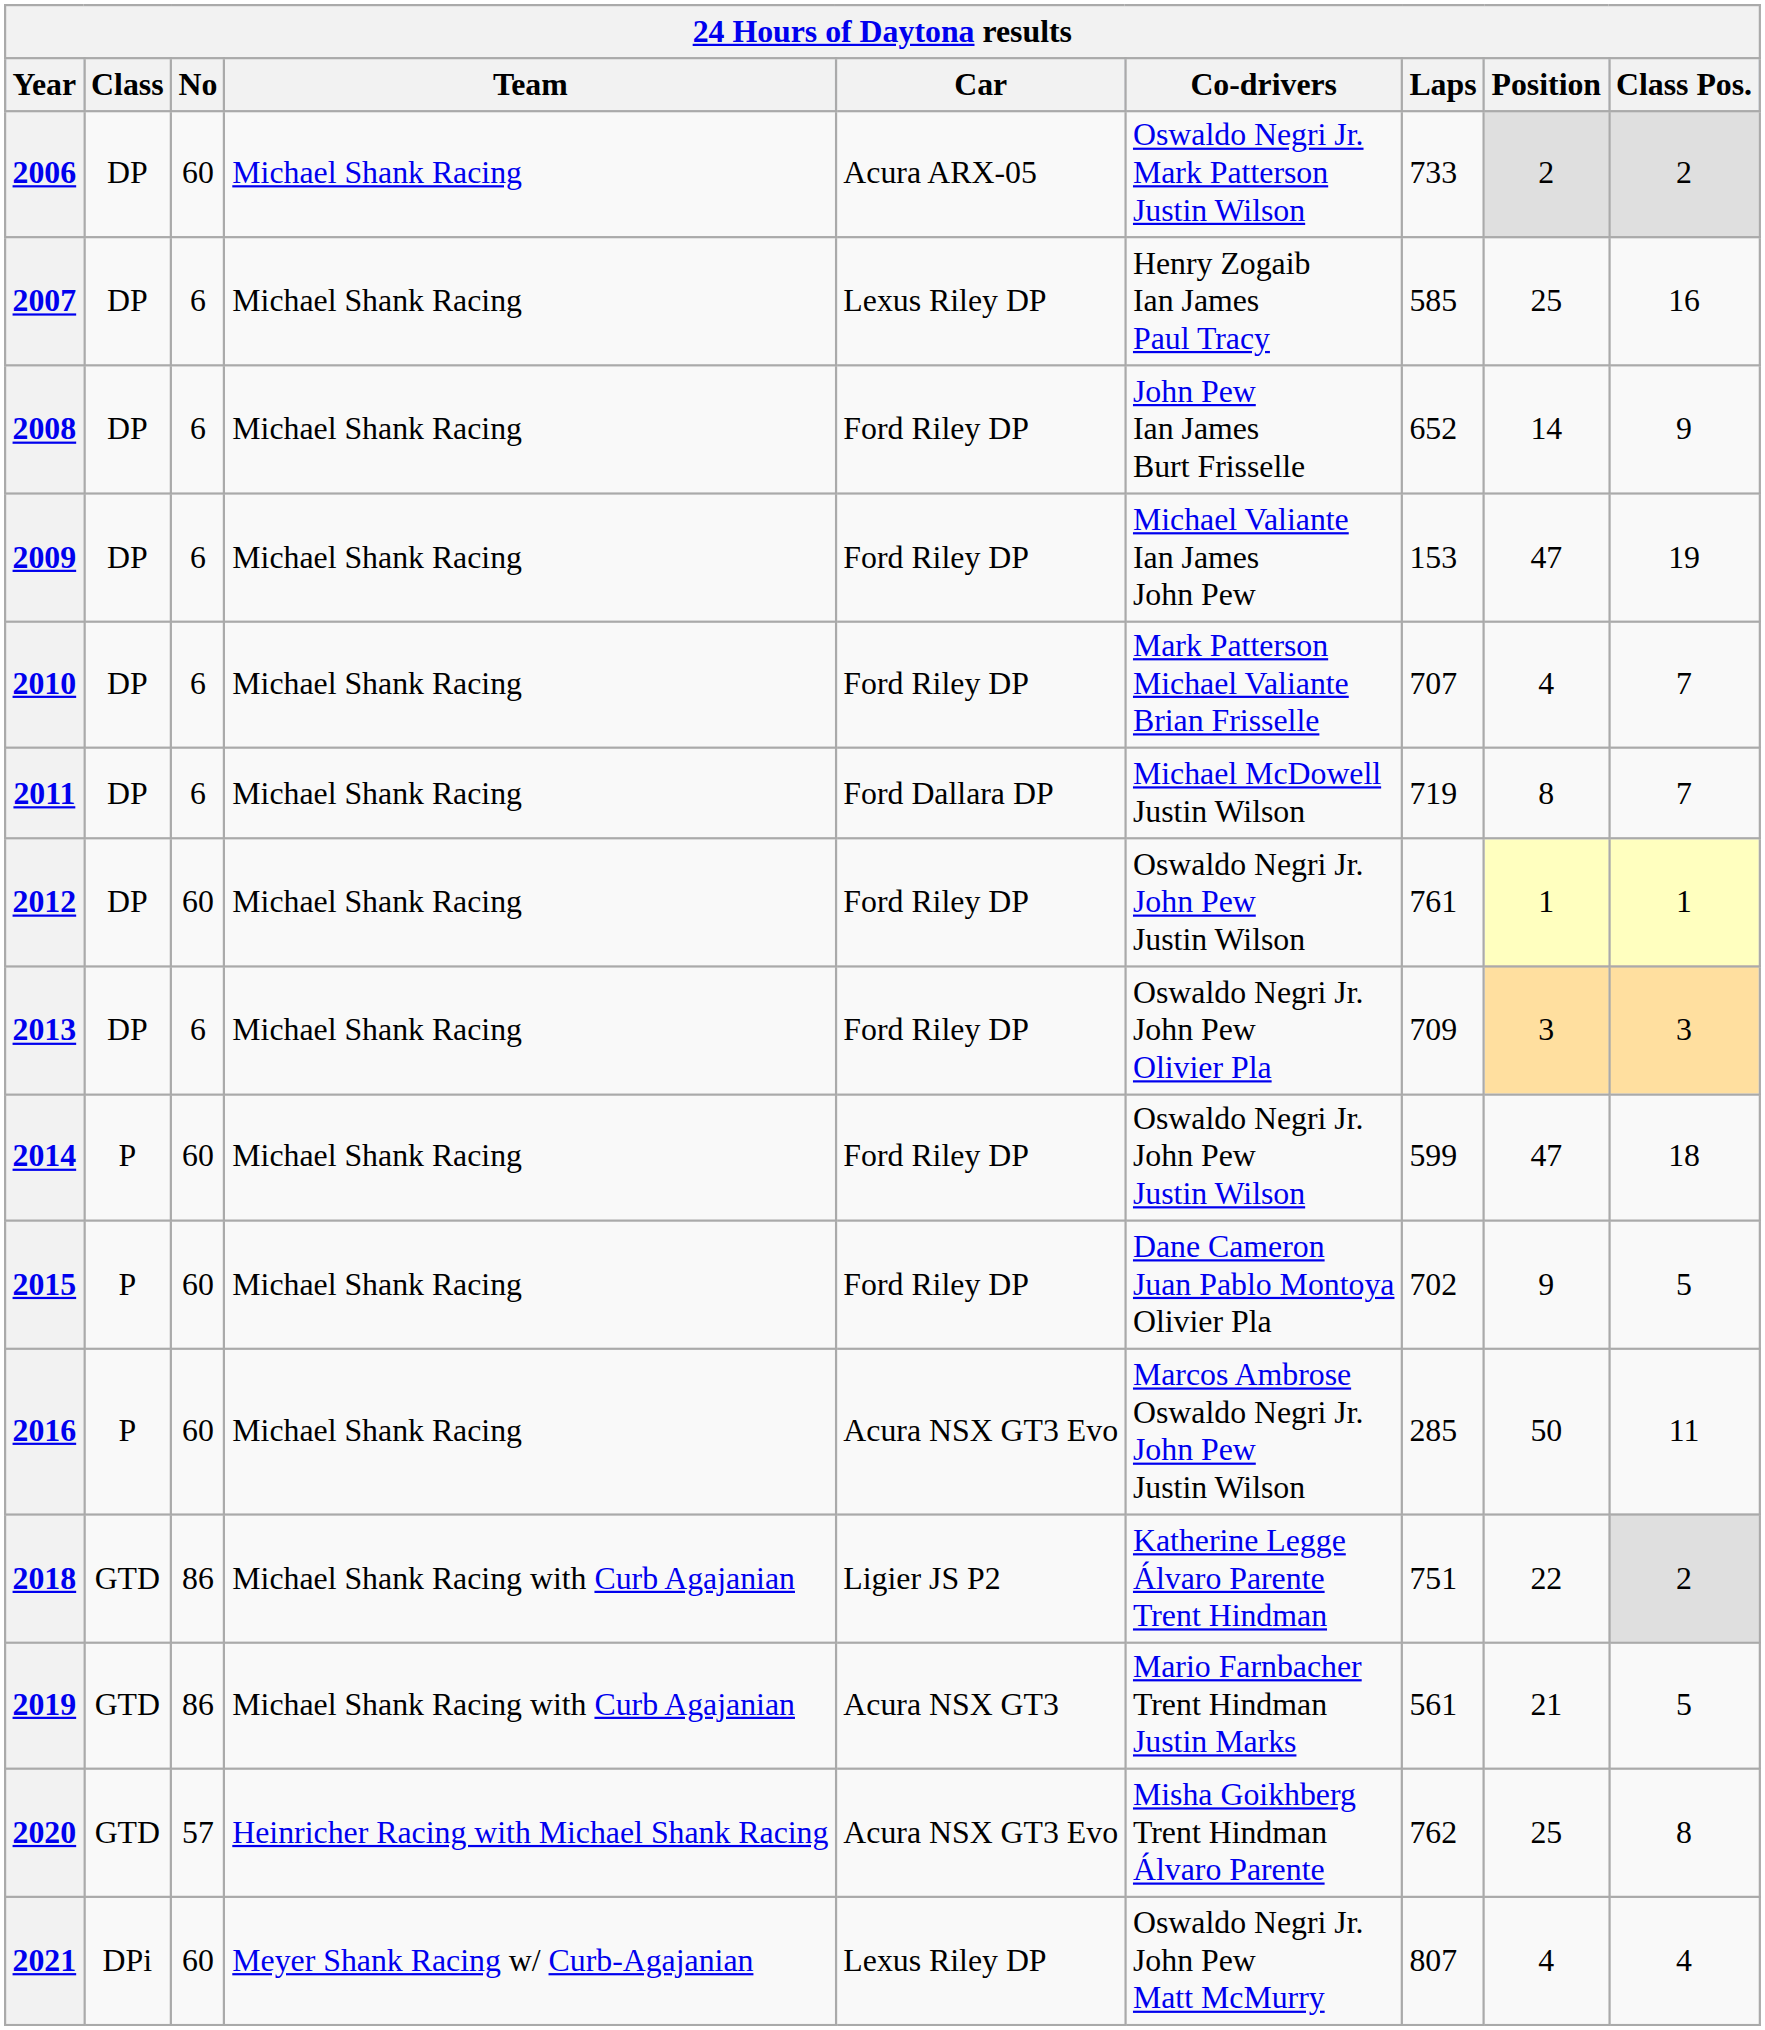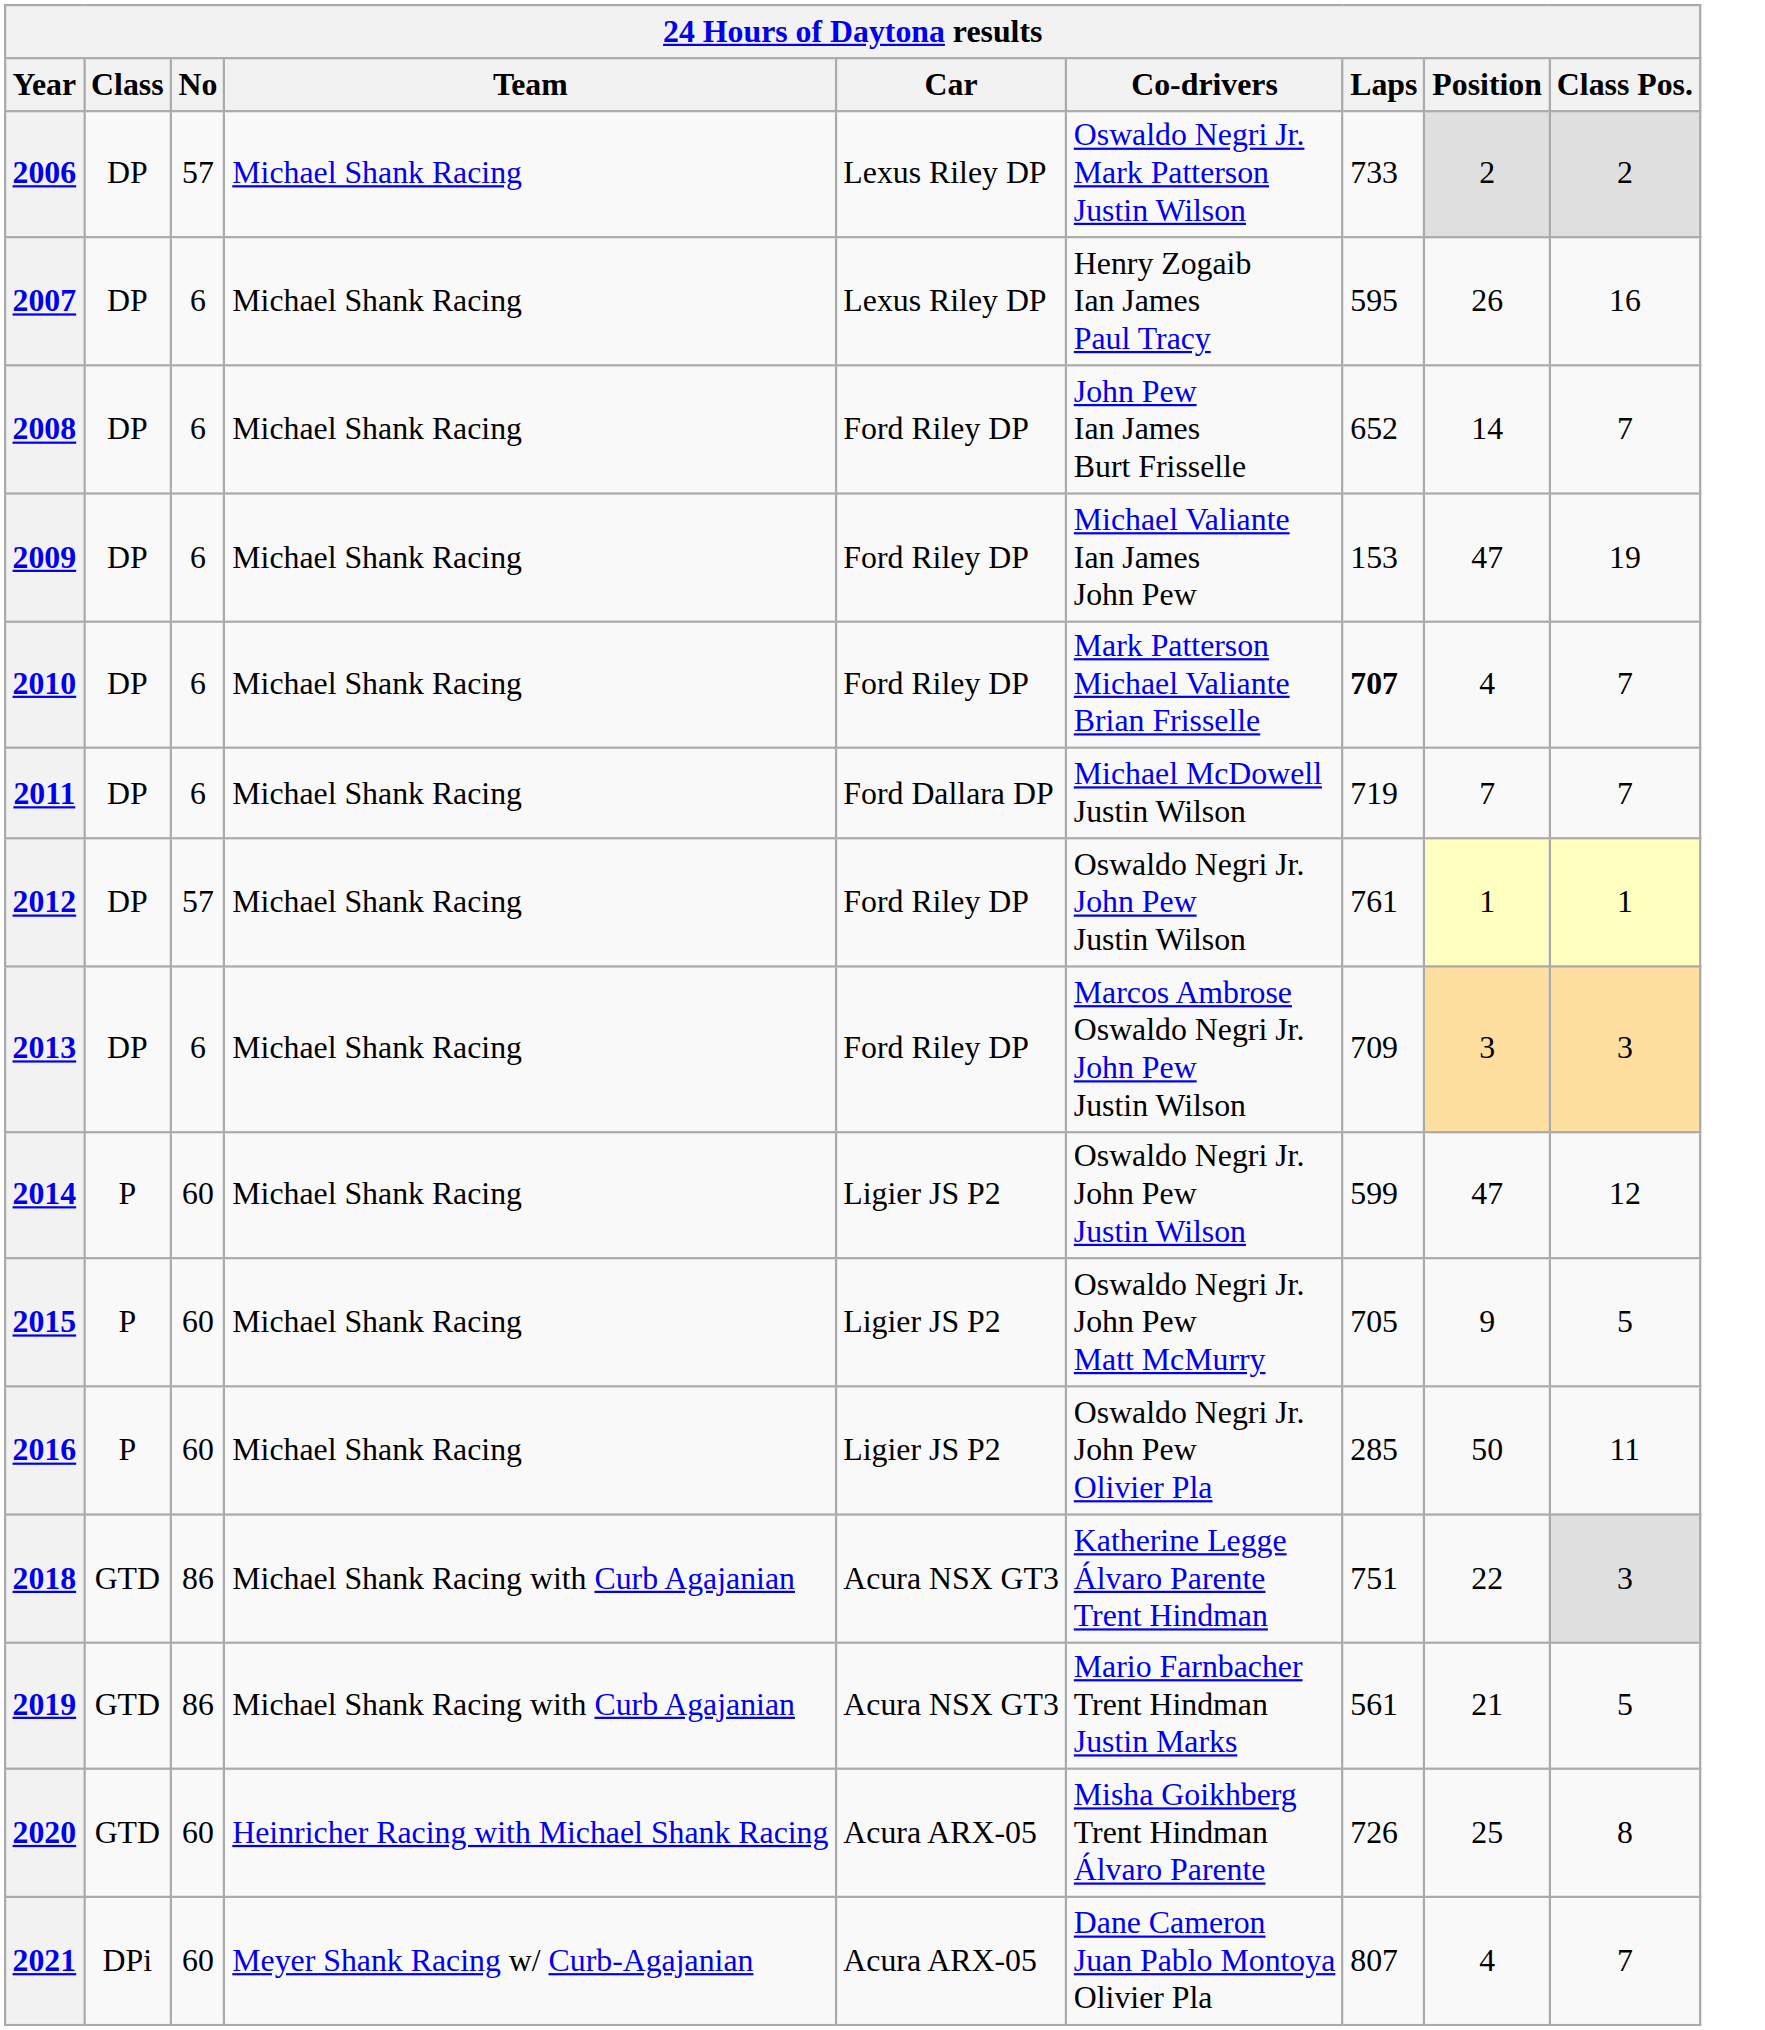 <table class="wikitable" style="font-size:90%">
 <tr>
 <th colspan=45><a href='#'>24 Hours of Daytona</a> results</th>
 </tr>
 <tr style="background:#abbbdd;">
 <th>Year</th>
 <th>Class</th>
 <th>No</th>
 <th>Team</th>
 <th>Car</th>
 <th>Co-drivers</th>
 <th>Laps</th>
 <th>Position</th>
 <th>Class Pos.</th>
 </tr>
 <tr>
 <th><a href='#'>2006</a></th>
 <td align=center>DP</td>
-<td align=center>60</td>
+<td align=center>57</td>
 <td> <a href='#'>Michael Shank Racing</a></td>
-<td>Acura ARX-05</td>
+<td>Lexus Riley DP</td>
 <td> <a href='#'>Oswaldo Negri Jr.</a><br> <a href='#'>Mark Patterson</a><br> <a href='#'>Justin Wilson</a></td>
 <td>733</td>
 <td style="background:#DFDFDF;" align=center>2</td>
 <td style="background:#DFDFDF;" align=center>2</td>
 </tr>
 <tr>
 <th><a href='#'>2007</a></th>
 <td align=center>DP</td>
 <td align=center>6</td>
 <td> Michael Shank Racing</td>
 <td>Lexus Riley DP</td>
 <td> Henry Zogaib<br> Ian James<br> <a href='#'>Paul Tracy</a></td>
-<td>585</td>
-<td align=center>25</td>
+<td>595</td>
+<td align=center>26</td>
 <td align=center>16</td>
 </tr>
 <tr>
 <th><a href='#'>2008</a></th>
 <td align=center>DP</td>
 <td align=center>6</td>
 <td> Michael Shank Racing</td>
 <td>Ford Riley DP</td>
 <td> <a href='#'>John Pew</a><br> Ian James<br> Burt Frisselle</td>
 <td>652</td>
 <td align=center>14</td>
-<td align=center>9</td>
+<td align=center>7</td>
 </tr>
 <tr>
 <th><a href='#'>2009</a></th>
 <td align=center>DP</td>
 <td align=center>6</td>
 <td> Michael Shank Racing</td>
 <td>Ford Riley DP</td>
 <td> <a href='#'>Michael Valiante</a><br> Ian James<br> John Pew</td>
 <td>153</td>
 <td align=center>47 </td>
 <td align=center>19 </td>
 </tr>
 <tr>
 <th><a href='#'>2010</a></th>
 <td align=center>DP</td>
 <td align=center>6</td>
 <td> Michael Shank Racing</td>
 <td>Ford Riley DP</td>
 <td> <a href='#'>Mark Patterson</a><br> <a href='#'>Michael Valiante</a><br> <a href='#'>Brian Frisselle</a></td>
-<td>707</td>
+<td><strong>707</strong></td>
 <td align=center>4 </td>
 <td align=center>7 </td>
 </tr>
 <tr>
 <th><a href='#'>2011</a></th>
 <td align=center>DP</td>
 <td align=center>6</td>
 <td> Michael Shank Racing</td>
 <td>Ford Dallara DP</td>
 <td> <a href='#'>Michael McDowell</a><br> Justin Wilson</td>
 <td>719</td>
-<td align=center>8</td>
+<td align=center>7</td>
 <td align=center>7</td>
 </tr>
 <tr>
 <th><a href='#'>2012</a></th>
 <td align=center>DP</td>
-<td align=center>60</td>
+<td align=center>57</td>
 <td> Michael Shank Racing</td>
 <td>Ford Riley DP</td>
 <td> Oswaldo Negri Jr.<br> <a href='#'>John Pew</a><br> Justin Wilson</td>
 <td>761</td>
 <td style="background:#FFFFBF;" align=center>1</td>
 <td style="background:#FFFFBF;" align=center>1</td>
 </tr>
 <tr>
 <th><a href='#'>2013</a></th>
 <td align=center>DP</td>
 <td align=center>6</td>
 <td> Michael Shank Racing</td>
 <td>Ford Riley DP</td>
-<td> Oswaldo Negri Jr.<br> John Pew<br> <a href='#'>Olivier Pla</a></td>
+<td> <a href='#'>Marcos Ambrose</a><br> Oswaldo Negri Jr.<br> <a href='#'>John Pew</a><br> Justin Wilson</td>
 <td>709</td>
 <td style="background:#FFDF9F;" align=center>3</td>
 <td style="background:#FFDF9F;" align=center>3</td>
 </tr>
 <tr>
 <th><a href='#'>2014</a></th>
 <td align=center>P</td>
 <td align=center>60</td>
 <td> Michael Shank Racing</td>
-<td>Ford Riley DP</td>
+<td>Ligier JS P2</td>
 <td> Oswaldo Negri Jr.<br> John Pew<br> <a href='#'>Justin Wilson</a></td>
 <td>599</td>
 <td align=center>47</td>
-<td align=center>18</td>
+<td align=center>12</td>
 </tr>
 <tr>
 <th><a href='#'>2015</a></th>
 <td align=center>P</td>
 <td align=center>60</td>
 <td> Michael Shank Racing</td>
-<td>Ford Riley DP</td>
-<td> <a href='#'>Dane Cameron</a><br> <a href='#'>Juan Pablo Montoya</a><br> Olivier Pla</td>
-<td>702</td>
+<td>Ligier JS P2</td>
+<td> Oswaldo Negri Jr.<br> John Pew<br> <a href='#'>Matt McMurry</a></td>
+<td>705</td>
 <td align=center>9 </td>
 <td align=center>5 </td>
 </tr>
 <tr>
 <th><a href='#'>2016</a></th>
 <td align=center>P</td>
 <td align=center>60</td>
 <td> Michael Shank Racing</td>
-<td>Acura NSX GT3 Evo</td>
-<td> <a href='#'>Marcos Ambrose</a><br> Oswaldo Negri Jr.<br> <a href='#'>John Pew</a><br> Justin Wilson</td>
+<td>Ligier JS P2</td>
+<td> Oswaldo Negri Jr.<br> John Pew<br> <a href='#'>Olivier Pla</a></td>
 <td>285</td>
 <td align=center>50 </td>
 <td align=center>11 </td>
 </tr>
 <tr>
 <th><a href='#'>2018</a></th>
 <td align=center>GTD</td>
 <td align=center>86</td>
 <td> Michael Shank Racing with <a href='#'>Curb Agajanian</a></td>
-<td>Ligier JS P2</td>
+<td>Acura NSX GT3</td>
 <td> <a href='#'>Katherine Legge</a><br> <a href='#'>Álvaro Parente</a><br> <a href='#'>Trent Hindman</a></td>
 <td>751</td>
 <td align=center>22</td>
-<td style="background:#DFDFDF;" align=center>2</td>
+<td style="background:#DFDFDF;" align=center>3</td>
 </tr>
 <tr>
 <th><a href='#'>2019</a></th>
 <td align=center>GTD</td>
 <td align=center>86</td>
 <td> Michael Shank Racing with <a href='#'>Curb Agajanian</a></td>
 <td>Acura NSX GT3</td>
 <td> <a href='#'>Mario Farnbacher</a><br> Trent Hindman<br> <a href='#'>Justin Marks</a></td>
 <td>561</td>
 <td align=center>21</td>
 <td align=center>5</td>
 </tr>
 <tr>
 <th><a href='#'>2020</a></th>
 <td align=center>GTD</td>
-<td align=center>57</td>
+<td align=center>60</td>
 <td> <a href='#'>Heinricher Racing with Michael Shank Racing</a></td>
-<td>Acura NSX GT3 Evo</td>
+<td>Acura ARX-05</td>
 <td> <a href='#'>Misha Goikhberg</a><br> Trent Hindman<br> <a href='#'>Álvaro Parente</a></td>
-<td>762</td>
+<td>726</td>
 <td align=center>25</td>
 <td align=center>8</td>
 </tr>
 <tr>
 <th><a href='#'>2021</a></th>
 <td align=center>DPi</td>
 <td align=center>60</td>
 <td> <a href='#'>Meyer Shank Racing</a> w/ <a href='#'>Curb-Agajanian</a></td>
-<td>Lexus Riley DP</td>
-<td> Oswaldo Negri Jr.<br> John Pew<br> <a href='#'>Matt McMurry</a></td>
+<td>Acura ARX-05</td>
+<td> <a href='#'>Dane Cameron</a><br> <a href='#'>Juan Pablo Montoya</a><br> Olivier Pla</td>
 <td>807</td>
 <td align=center>4</td>
-<td align=center>4</td>
+<td align=center>7</td>
 </tr>
 </table>
